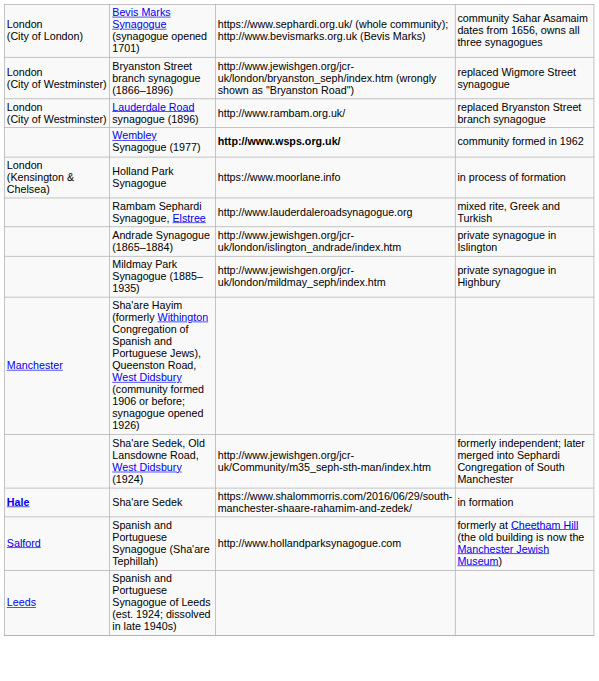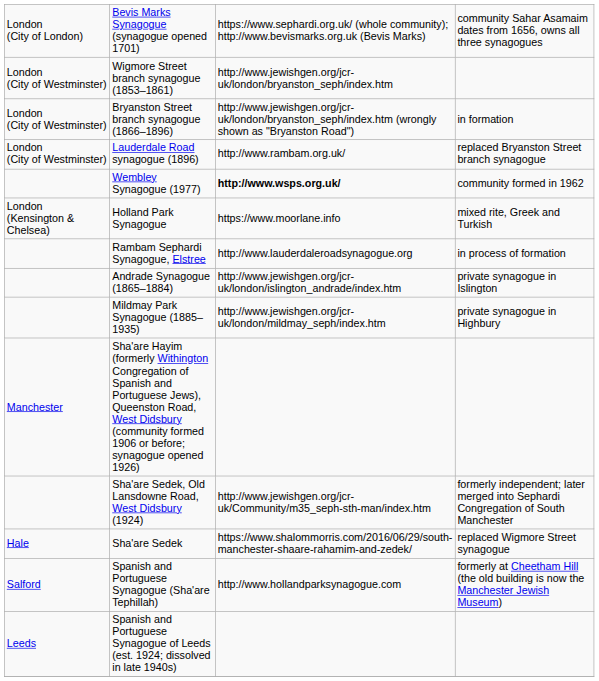 <table class="wikitable">
 <tr>
 <td width="150pt">London<br>(City of London)</td>
 <td width="150pt"><a href='#'>Bevis Marks Synagogue</a> (synagogue opened 1701)</td>
 <td width="300pt">https://www.sephardi.org.uk/ (whole community); http://www.bevismarks.org.uk (Bevis Marks)</td>
 <td width="200pt">community Sahar Asamaim dates from 1656, owns all three synagogues</td>
 </tr>
 <tr>
 <td width="150pt">London<br>(City of Westminster)</td>
+<td width="150pt">Wigmore Street branch synagogue (1853–1861)</td>
+<td width="300pt">http://www.jewishgen.org/jcr-uk/london/bryanston_seph/index.htm</td>
+<td width="200pt"></td>
+</tr>
+<tr>
+<td width="150pt">London<br>(City of Westminster)</td>
 <td width="150pt">Bryanston Street branch synagogue (1866–1896)</td>
 <td width="300pt">http://www.jewishgen.org/jcr-uk/london/bryanston_seph/index.htm (wrongly shown as "Bryanston Road")</td>
-<td width="200pt">replaced Wigmore Street synagogue</td>
+<td width="200pt">in formation</td>
 </tr>
 <tr>
 <td width="150pt">London<br>(City of Westminster)</td>
 <td width="150pt"><a href='#'>Lauderdale Road</a> synagogue (1896)</td>
 <td width="300pt">http://www.rambam.org.uk/</td>
 <td width="200pt">replaced Bryanston Street branch synagogue</td>
 </tr>
 <tr>
 <td width="150pt"></td>
 <td width="150pt"><a href='#'>Wembley</a> Synagogue (1977)</td>
 <td width="300pt"><strong>http://www.wsps.org.uk/</strong></td>
 <td width="200pt">community formed in 1962</td>
 </tr>
 <tr>
 <td width="150pt">London<br>(Kensington & Chelsea)</td>
 <td width="150pt">Holland Park Synagogue</td>
 <td width="300pt">https://www.moorlane.info</td>
-<td width="200pt">in process of formation</td>
+<td width="200pt">mixed rite, Greek and Turkish</td>
 </tr>
 <tr>
 <td width="150pt"></td>
 <td width="150pt">Rambam Sephardi Synagogue, <a href='#'>Elstree</a></td>
 <td width="300pt">http://www.lauderdaleroadsynagogue.org</td>
-<td width="200pt">mixed rite, Greek and Turkish</td>
+<td width="200pt">in process of formation</td>
 </tr>
 <tr>
 <td width="150pt"></td>
 <td width="150pt">Andrade Synagogue (1865–1884)</td>
 <td width="300pt">http://www.jewishgen.org/jcr-uk/london/islington_andrade/index.htm</td>
 <td width="200pt">private synagogue in Islington</td>
 </tr>
 <tr>
 <td width="150pt"></td>
 <td width="150pt">Mildmay Park Synagogue (1885–1935)</td>
 <td width="300pt">http://www.jewishgen.org/jcr-uk/london/mildmay_seph/index.htm</td>
 <td width="200pt">private synagogue in Highbury</td>
 </tr>
 <tr>
 <td width="150pt"><a href='#'>Manchester</a></td>
 <td width="150pt">Sha'are Hayim (formerly <a href='#'>Withington</a> Congregation of Spanish and Portuguese Jews), Queenston Road, <a href='#'>West Didsbury</a> (community formed 1906 or before; synagogue opened 1926)</td>
 <td width="300pt"></td>
 <td width="200pt"></td>
 </tr>
 <tr>
 <td width="150pt"></td>
 <td width="150pt">Sha'are Sedek, Old Lansdowne Road, <a href='#'>West Didsbury</a> (1924)</td>
 <td width="300pt">http://www.jewishgen.org/jcr-uk/Community/m35_seph-sth-man/index.htm</td>
 <td width="200pt">formerly independent; later merged into Sephardi Congregation of South Manchester</td>
 </tr>
 <tr>
-<td width="150pt"><strong><a href='#'>Hale</a></strong></td>
+<td width="150pt"><a href='#'>Hale</a></td>
 <td width="150pt">Sha'are Sedek</td>
 <td width="300pt">https://www.shalommorris.com/2016/06/29/south-manchester-shaare-rahamim-and-zedek/</td>
-<td width="200pt">in formation</td>
+<td width="200pt">replaced Wigmore Street synagogue</td>
 </tr>
 <tr>
 <td width="150pt"><a href='#'>Salford</a></td>
 <td width="150pt">Spanish and Portuguese Synagogue (Sha'are Tephillah)</td>
 <td width="300pt">http://www.hollandparksynagogue.com</td>
 <td width="200pt">formerly at <a href='#'>Cheetham Hill</a> (the old building is now the <a href='#'>Manchester Jewish Museum</a>)</td>
 </tr>
 <tr>
 <td width="150pt"><a href='#'>Leeds</a></td>
 <td width="150pt">Spanish and Portuguese Synagogue of Leeds (est. 1924; dissolved in late 1940s)</td>
 <td width="300pt"></td>
 <td width="200pt"></td>
 </tr>
 <tr>
 </tr>
 </table>
